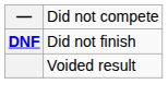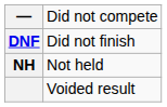 <table class="wikitable">
 <tr>
 <th scope="row">—</th>
 <td>Did not compete</td>
 </tr>
 <tr>
 <th scope="row"><a href='#'>DNF</a></th>
 <td>Did not finish</td>
 </tr>
 <tr>
+<th scope="row">NH</th>
+<td>Not held</td>
+</tr>
+<tr>
 <th scope="row"></th>
 <td>Voided result</td>
 </tr>
 </table>
